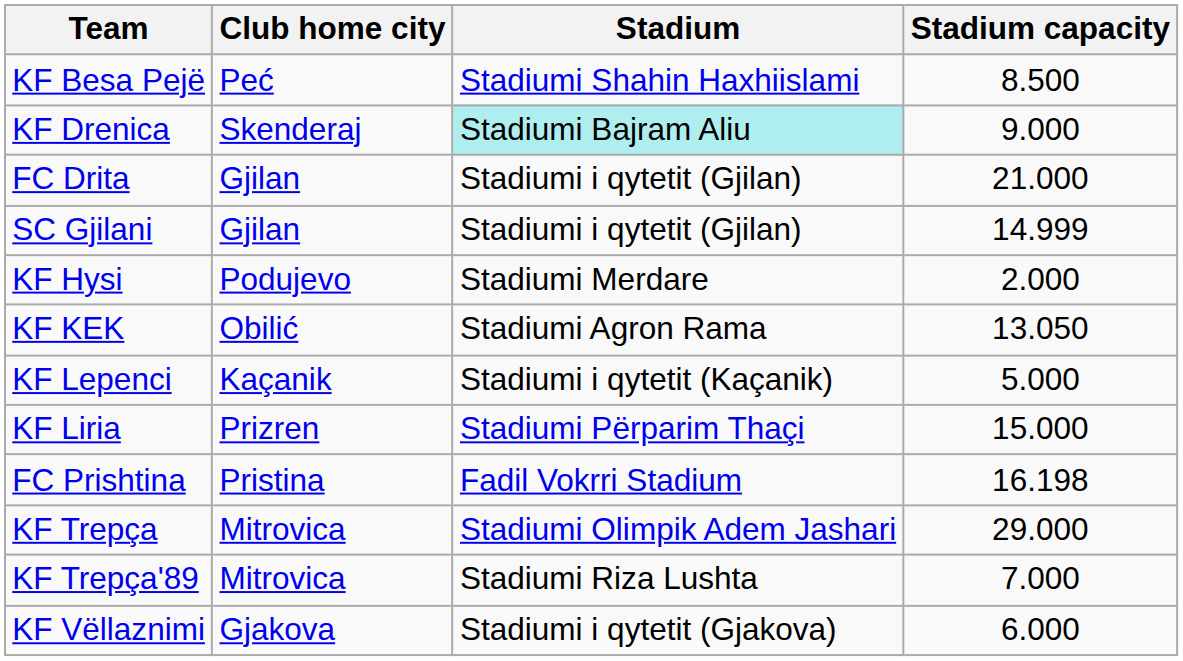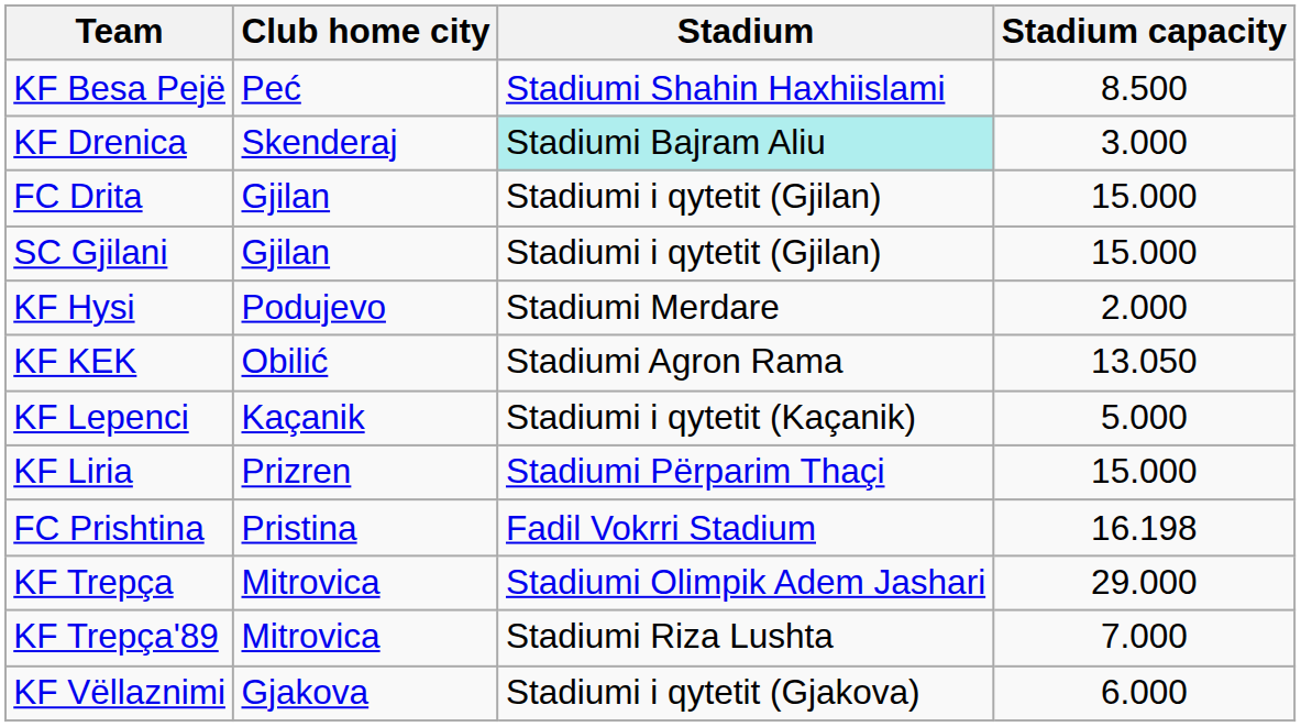 <table class="wikitable sortable" style="text-align: left;">
 <tr>
 <th>Team</th>
 <th>Club home city</th>
 <th>Stadium</th>
 <th>Stadium capacity</th>
 </tr>
 <tr>
 <td><a href='#'>KF Besa Pejë</a></td>
 <td><a href='#'>Peć</a></td>
 <td><a href='#'>Stadiumi Shahin Haxhiislami</a></td>
 <td align="center">8.500</td>
 </tr>
 <tr>
 <td><a href='#'>KF Drenica</a></td>
 <td><a href='#'>Skenderaj</a></td>
 <td style="background: paleturquoise;">Stadiumi Bajram Aliu</td>
-<td align="center">9.000</td>
+<td align="center">3.000</td>
 </tr>
 <tr>
 <td><a href='#'>FC Drita</a></td>
 <td><a href='#'>Gjilan</a></td>
 <td>Stadiumi i qytetit (Gjilan)</td>
-<td align="center">21.000</td>
+<td align="center">15.000</td>
 </tr>
 <tr>
 <td><a href='#'>SC Gjilani</a></td>
 <td><a href='#'>Gjilan</a></td>
 <td>Stadiumi i qytetit (Gjilan)</td>
-<td align="center">14.999</td>
+<td align="center">15.000</td>
 </tr>
 <tr>
 <td><a href='#'>KF Hysi</a></td>
 <td><a href='#'>Podujevo</a></td>
 <td>Stadiumi Merdare</td>
 <td align="center">2.000</td>
 </tr>
 <tr>
 <td><a href='#'>KF KEK</a></td>
 <td><a href='#'>Obilić</a></td>
 <td>Stadiumi Agron Rama</td>
 <td align="center">13.050</td>
 </tr>
 <tr>
 <td><a href='#'>KF Lepenci</a></td>
 <td><a href='#'>Kaçanik</a></td>
 <td>Stadiumi i qytetit (Kaçanik)</td>
 <td align="center">5.000</td>
 </tr>
 <tr>
 <td><a href='#'>KF Liria</a></td>
 <td><a href='#'>Prizren</a></td>
 <td><a href='#'>Stadiumi Përparim Thaçi</a></td>
 <td align="center">15.000</td>
 </tr>
 <tr>
 <td><a href='#'>FC Prishtina</a></td>
 <td><a href='#'>Pristina</a></td>
 <td><a href='#'>Fadil Vokrri Stadium</a></td>
 <td align="center">16.198</td>
 </tr>
 <tr>
 <td><a href='#'>KF Trepça</a></td>
 <td><a href='#'>Mitrovica</a></td>
 <td><a href='#'>Stadiumi Olimpik Adem Jashari</a></td>
 <td align="center">29.000</td>
 </tr>
 <tr>
 <td><a href='#'>KF Trepça'89</a></td>
 <td><a href='#'>Mitrovica</a></td>
 <td>Stadiumi Riza Lushta</td>
 <td align="center">7.000</td>
 </tr>
 <tr>
 <td><a href='#'>KF Vëllaznimi</a></td>
 <td><a href='#'>Gjakova</a></td>
 <td>Stadiumi i qytetit (Gjakova)</td>
 <td align="center">6.000</td>
 </tr>
 </table>
